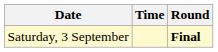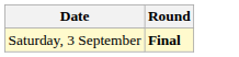 <table class="wikitable">
 <tr>
 <th>Date</th>
-<th>Time</th>
 <th>Round</th>
 </tr>
 <tr style=background:lemonchiffon>
 <td>Saturday, 3 September</td>
-<td></td>
 <td><strong>Final</strong></td>
 </tr>
 </table>
